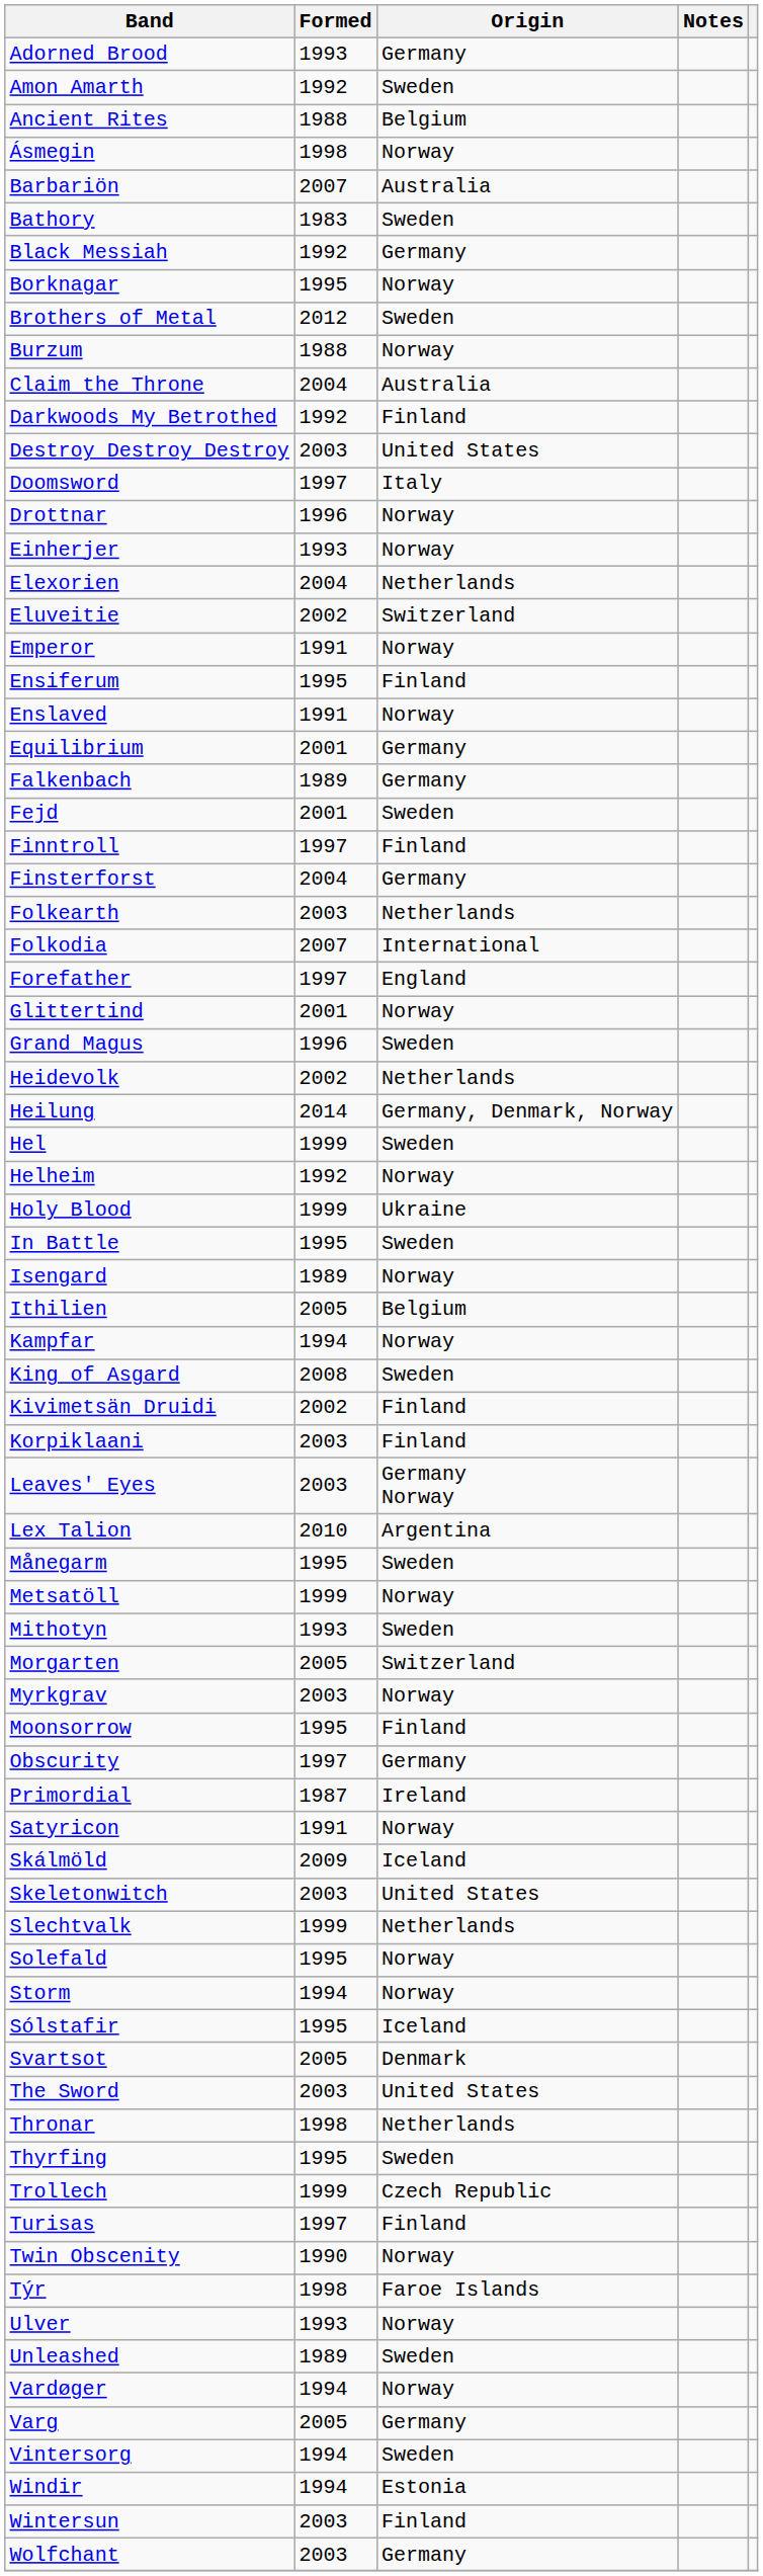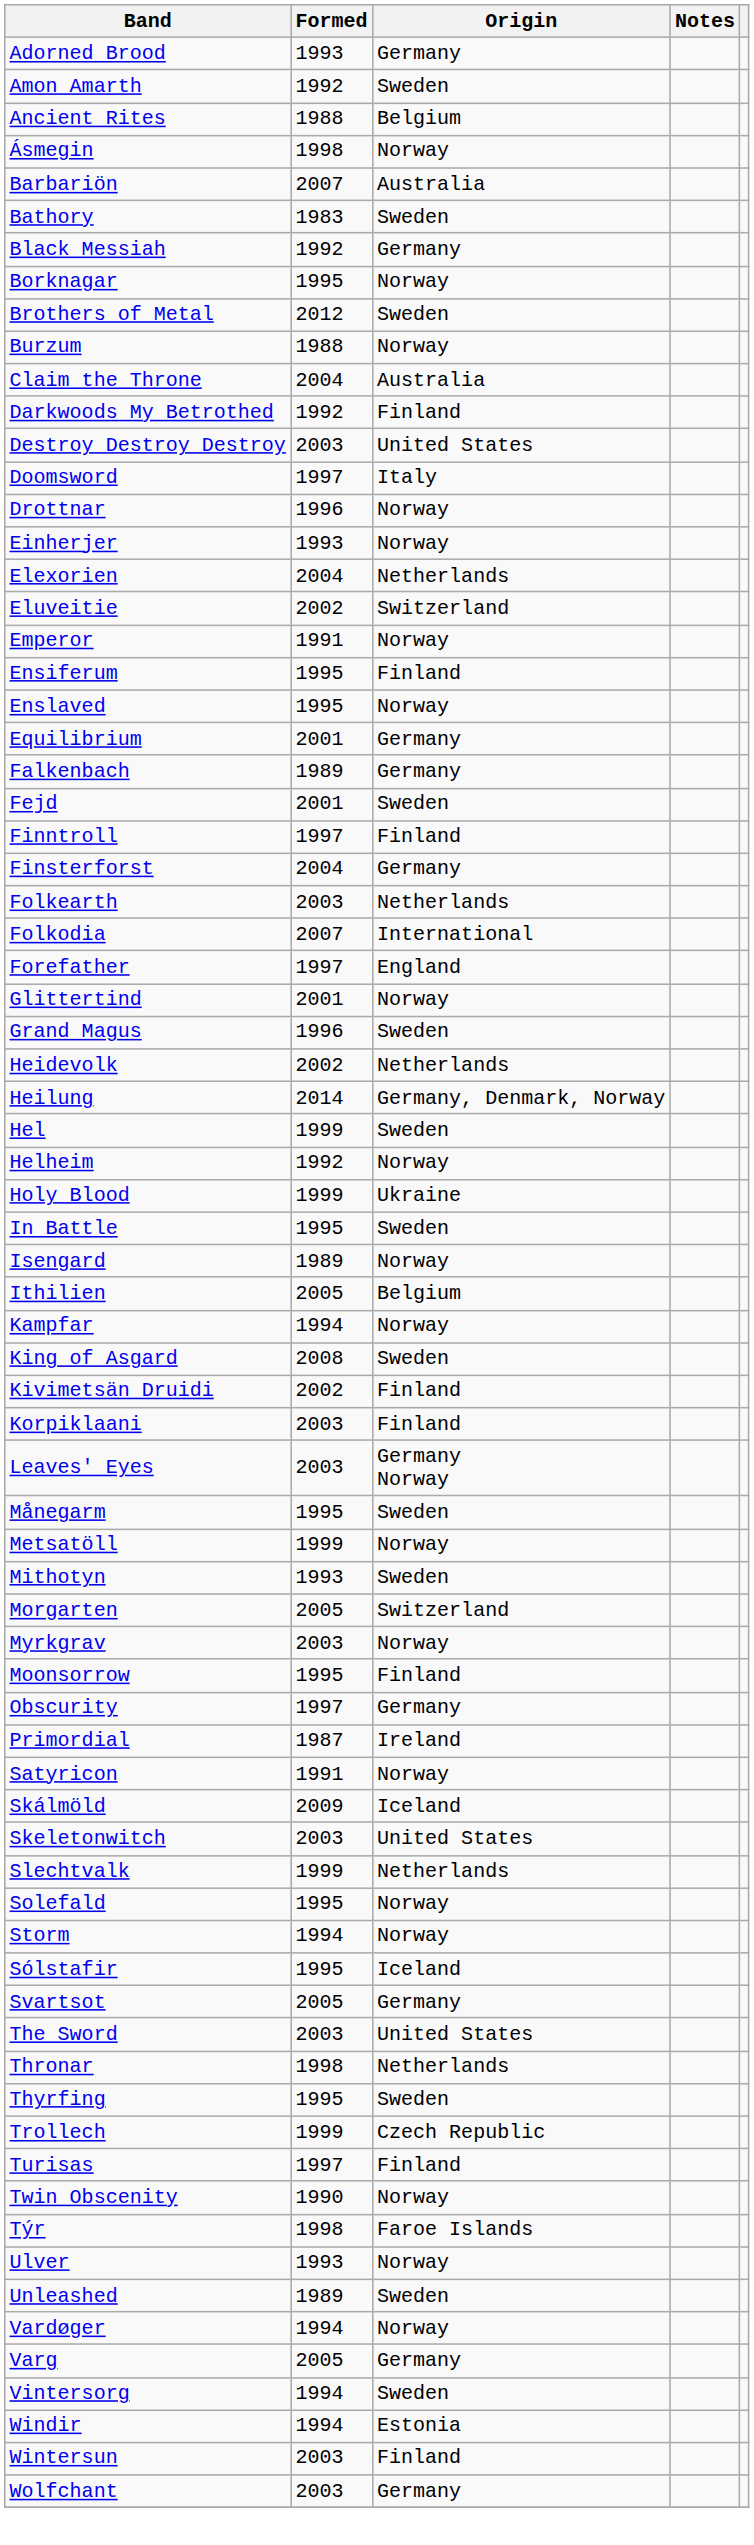 <table class="wikitable sortable">
 <tr>
 <th>Band</th>
 <th>Formed</th>
 <th>Origin</th>
 <th class=unsortable>Notes</th>
 <th></th>
 </tr>
 <tr>
 <td><a href='#'>Adorned Brood</a></td>
 <td>1993</td>
 <td>Germany</td>
 <td></td>
 <td></td>
 </tr>
 <tr>
 <td><a href='#'>Amon Amarth</a></td>
 <td>1992</td>
 <td>Sweden</td>
 <td></td>
 <td></td>
 </tr>
 <tr>
 <td><a href='#'>Ancient Rites</a></td>
 <td>1988</td>
 <td>Belgium</td>
 <td></td>
 <td></td>
 </tr>
 <tr>
 <td><a href='#'>Ásmegin</a></td>
 <td>1998</td>
 <td>Norway</td>
 <td></td>
 <td></td>
 </tr>
 <tr>
 <td><a href='#'>Barbariön</a></td>
 <td>2007</td>
 <td>Australia</td>
 <td></td>
 <td></td>
 </tr>
 <tr>
 <td><a href='#'>Bathory</a></td>
 <td>1983</td>
 <td>Sweden</td>
 <td></td>
 <td></td>
 </tr>
 <tr>
 <td><a href='#'>Black Messiah</a></td>
 <td>1992</td>
 <td>Germany</td>
 <td></td>
 <td></td>
 </tr>
 <tr>
 <td><a href='#'>Borknagar</a></td>
 <td>1995</td>
 <td>Norway</td>
 <td></td>
 <td></td>
 </tr>
 <tr>
 <td><a href='#'>Brothers of Metal</a></td>
 <td>2012</td>
 <td>Sweden</td>
 <td></td>
 <td></td>
 </tr>
 <tr>
 <td><a href='#'>Burzum</a></td>
 <td>1988</td>
 <td>Norway</td>
 <td></td>
 <td></td>
 </tr>
 <tr>
 <td><a href='#'>Claim the Throne</a></td>
 <td>2004</td>
 <td>Australia</td>
 <td></td>
 <td></td>
 </tr>
 <tr>
 <td><a href='#'>Darkwoods My Betrothed</a></td>
 <td>1992</td>
 <td>Finland</td>
 <td></td>
 <td></td>
 </tr>
 <tr>
 <td><a href='#'>Destroy Destroy Destroy</a></td>
 <td>2003</td>
 <td>United States</td>
 <td></td>
 <td></td>
 </tr>
 <tr>
 <td><a href='#'>Doomsword</a></td>
 <td>1997</td>
 <td>Italy</td>
 <td></td>
 <td></td>
 </tr>
 <tr>
 <td><a href='#'>Drottnar</a></td>
 <td>1996</td>
 <td>Norway</td>
 <td></td>
 <td></td>
 </tr>
 <tr>
 <td><a href='#'>Einherjer</a></td>
 <td>1993</td>
 <td>Norway</td>
 <td></td>
 <td></td>
 </tr>
 <tr>
 <td><a href='#'>Elexorien</a></td>
 <td>2004</td>
 <td>Netherlands</td>
 <td></td>
 <td></td>
 </tr>
 <tr>
 <td><a href='#'>Eluveitie</a></td>
 <td>2002</td>
 <td>Switzerland</td>
 <td></td>
 <td></td>
 </tr>
 <tr>
 <td><a href='#'>Emperor</a></td>
 <td>1991</td>
 <td>Norway</td>
 <td></td>
 <td></td>
 </tr>
 <tr>
 <td><a href='#'>Ensiferum</a></td>
 <td>1995</td>
 <td>Finland</td>
 <td></td>
 <td></td>
 </tr>
 <tr>
 <td><a href='#'>Enslaved</a></td>
-<td>1991</td>
+<td>1995</td>
 <td>Norway</td>
 <td></td>
 <td></td>
 </tr>
 <tr>
 <td><a href='#'>Equilibrium</a></td>
 <td>2001</td>
 <td>Germany</td>
 <td></td>
 <td></td>
 </tr>
 <tr>
 <td><a href='#'>Falkenbach</a></td>
 <td>1989</td>
 <td>Germany</td>
 <td></td>
 <td></td>
 </tr>
 <tr>
 <td><a href='#'>Fejd</a></td>
 <td>2001</td>
 <td>Sweden</td>
 <td></td>
 <td></td>
 </tr>
 <tr>
 <td><a href='#'>Finntroll</a></td>
 <td>1997</td>
 <td>Finland</td>
 <td></td>
 <td></td>
 </tr>
 <tr>
 <td><a href='#'>Finsterforst</a></td>
 <td>2004</td>
 <td>Germany</td>
 <td></td>
 <td></td>
 </tr>
 <tr>
 <td><a href='#'>Folkearth</a></td>
 <td>2003</td>
 <td>Netherlands</td>
 <td></td>
 <td></td>
 </tr>
 <tr>
 <td><a href='#'>Folkodia</a></td>
 <td>2007</td>
 <td>International</td>
 <td></td>
 <td></td>
 </tr>
 <tr>
 <td><a href='#'>Forefather</a></td>
 <td>1997</td>
 <td>England</td>
 <td></td>
 <td></td>
 </tr>
 <tr>
 <td><a href='#'>Glittertind</a></td>
 <td>2001</td>
 <td>Norway</td>
 <td></td>
 <td></td>
 </tr>
 <tr>
 <td><a href='#'>Grand Magus</a></td>
 <td>1996</td>
 <td>Sweden</td>
 <td></td>
 <td></td>
 </tr>
 <tr>
 <td><a href='#'>Heidevolk</a></td>
 <td>2002</td>
 <td>Netherlands</td>
 <td></td>
 <td></td>
 </tr>
 <tr>
 <td><a href='#'>Heilung</a></td>
 <td>2014</td>
 <td>Germany, Denmark, Norway</td>
 <td></td>
 <td></td>
 </tr>
 <tr>
 <td><a href='#'>Hel</a></td>
 <td>1999</td>
 <td>Sweden</td>
 <td></td>
 <td></td>
 </tr>
 <tr>
 <td><a href='#'>Helheim</a></td>
 <td>1992</td>
 <td>Norway</td>
 <td></td>
 <td></td>
 </tr>
 <tr>
 <td><a href='#'>Holy Blood</a></td>
 <td>1999</td>
 <td>Ukraine</td>
 <td></td>
 <td></td>
 </tr>
 <tr>
 <td><a href='#'>In Battle</a></td>
 <td>1995</td>
 <td>Sweden</td>
 <td></td>
 <td></td>
 </tr>
 <tr>
 <td><a href='#'>Isengard</a></td>
 <td>1989</td>
 <td>Norway</td>
 <td></td>
 <td></td>
 </tr>
 <tr>
 <td><a href='#'>Ithilien</a></td>
 <td>2005</td>
 <td>Belgium</td>
 <td></td>
 <td></td>
 </tr>
 <tr>
 <td><a href='#'>Kampfar</a></td>
 <td>1994</td>
 <td>Norway</td>
 <td></td>
 <td></td>
 </tr>
 <tr>
 <td><a href='#'>King of Asgard</a></td>
 <td>2008</td>
 <td>Sweden</td>
 <td></td>
 <td></td>
 </tr>
 <tr>
 <td><a href='#'>Kivimetsän Druidi</a></td>
 <td>2002</td>
 <td>Finland</td>
 <td></td>
 <td></td>
 </tr>
 <tr>
 <td><a href='#'>Korpiklaani</a></td>
 <td>2003</td>
 <td>Finland</td>
 <td></td>
 <td></td>
 </tr>
 <tr>
 <td><a href='#'>Leaves' Eyes</a></td>
 <td>2003</td>
 <td>Germany<br>Norway</td>
 <td></td>
 <td></td>
 </tr>
 <tr>
-<td><a href='#'>Lex Talion</a></td>
-<td>2010</td>
-<td>Argentina</td>
-<td></td>
-<td></td>
-</tr>
-<tr>
 <td><a href='#'>Månegarm</a></td>
 <td>1995</td>
 <td>Sweden</td>
 <td></td>
 <td></td>
 </tr>
 <tr>
 <td><a href='#'>Metsatöll</a></td>
 <td>1999</td>
 <td>Norway</td>
 <td></td>
 <td></td>
 </tr>
 <tr>
 <td><a href='#'>Mithotyn</a></td>
 <td>1993</td>
 <td>Sweden</td>
 <td></td>
 </tr>
 <tr>
 <td><a href='#'>Morgarten</a></td>
 <td>2005</td>
 <td>Switzerland</td>
 <td></td>
 <td></td>
 </tr>
 <tr>
 <td><a href='#'>Myrkgrav</a></td>
 <td>2003</td>
 <td>Norway</td>
 <td></td>
 <td></td>
 </tr>
 <tr>
 <td><a href='#'>Moonsorrow</a></td>
 <td>1995</td>
 <td>Finland</td>
 <td></td>
 <td></td>
 </tr>
 <tr>
 <td><a href='#'>Obscurity</a></td>
 <td>1997</td>
 <td>Germany</td>
 <td></td>
 <td></td>
 </tr>
 <tr>
 <td><a href='#'>Primordial</a></td>
 <td>1987</td>
 <td>Ireland</td>
 <td></td>
 <td></td>
 </tr>
 <tr>
 <td><a href='#'>Satyricon</a></td>
 <td>1991</td>
 <td>Norway</td>
 <td></td>
 <td></td>
 </tr>
 <tr>
 <td><a href='#'>Skálmöld</a></td>
 <td>2009</td>
 <td>Iceland</td>
 <td></td>
 <td></td>
 </tr>
 <tr>
 <td><a href='#'>Skeletonwitch</a></td>
 <td>2003</td>
 <td>United States</td>
 <td></td>
 <td></td>
 </tr>
 <tr>
 <td><a href='#'>Slechtvalk</a></td>
 <td>1999</td>
 <td>Netherlands</td>
 <td></td>
 <td></td>
 </tr>
 <tr>
 <td><a href='#'>Solefald</a></td>
 <td>1995</td>
 <td>Norway</td>
 <td></td>
 <td></td>
 </tr>
 <tr>
 <td><a href='#'>Storm</a></td>
 <td>1994</td>
 <td>Norway</td>
 <td></td>
 <td></td>
 </tr>
 <tr>
 <td><a href='#'>Sólstafir</a></td>
 <td>1995</td>
 <td>Iceland</td>
 <td></td>
 <td></td>
 </tr>
 <tr>
 <td><a href='#'>Svartsot</a></td>
 <td>2005</td>
-<td>Denmark</td>
+<td>Germany</td>
 <td></td>
 <td></td>
 </tr>
 <tr>
 <td><a href='#'>The Sword</a></td>
 <td>2003</td>
 <td>United States</td>
 <td></td>
 <td></td>
 </tr>
 <tr>
 <td><a href='#'>Thronar</a></td>
 <td>1998</td>
 <td>Netherlands</td>
 <td></td>
 <td></td>
 </tr>
 <tr>
 <td><a href='#'>Thyrfing</a></td>
 <td>1995</td>
 <td>Sweden</td>
 <td></td>
 <td></td>
 </tr>
 <tr>
 <td><a href='#'>Trollech</a></td>
 <td>1999</td>
 <td>Czech Republic</td>
 <td></td>
 <td></td>
 </tr>
 <tr>
 <td><a href='#'>Turisas</a></td>
 <td>1997</td>
 <td>Finland</td>
 <td></td>
 <td></td>
 </tr>
 <tr>
 <td><a href='#'>Twin Obscenity</a></td>
 <td>1990</td>
 <td>Norway</td>
 <td></td>
 <td></td>
 </tr>
 <tr>
 <td><a href='#'>Týr</a></td>
 <td>1998</td>
 <td>Faroe Islands</td>
 <td></td>
 <td></td>
 </tr>
 <tr>
 <td><a href='#'>Ulver</a></td>
 <td>1993</td>
 <td>Norway</td>
 <td></td>
 <td></td>
 </tr>
 <tr>
 <td><a href='#'>Unleashed</a></td>
 <td>1989</td>
 <td>Sweden</td>
 <td></td>
 <td></td>
 </tr>
 <tr>
 <td><a href='#'>Vardøger</a></td>
 <td>1994</td>
 <td>Norway</td>
 <td></td>
 <td></td>
 </tr>
 <tr>
 <td><a href='#'>Varg</a></td>
 <td>2005</td>
 <td>Germany</td>
 <td></td>
 <td></td>
 </tr>
 <tr>
 <td><a href='#'>Vintersorg</a></td>
 <td>1994</td>
 <td>Sweden</td>
 <td></td>
 <td></td>
 </tr>
 <tr>
 <td><a href='#'>Windir</a></td>
 <td>1994</td>
 <td>Estonia</td>
 <td></td>
 <td></td>
 </tr>
 <tr>
 <td><a href='#'>Wintersun</a></td>
 <td>2003</td>
 <td>Finland</td>
 <td></td>
 <td></td>
 </tr>
 <tr>
 <td><a href='#'>Wolfchant</a></td>
 <td>2003</td>
 <td>Germany</td>
 <td></td>
 <td></td>
 </tr>
 <tr>
 </tr>
 </table>
